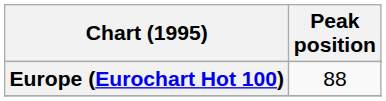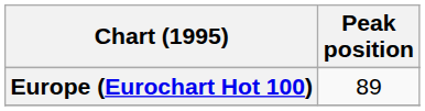 <table class="wikitable sortable plainrowheaders" style="text-align:center">
 <tr>
 <th scope="col">Chart (1995)</th>
 <th scope="col">Peak<br>position</th>
 </tr>
 <tr>
 </tr>
 <tr>
 <th scope="row">Europe (<a href='#'>Eurochart Hot 100</a>)</th>
-<td>88</td>
+<td>89</td>
 </tr>
 <tr>
 </tr>
 <tr>
 </tr>
 <tr>
 </tr>
 <tr>
 </tr>
 </table>
